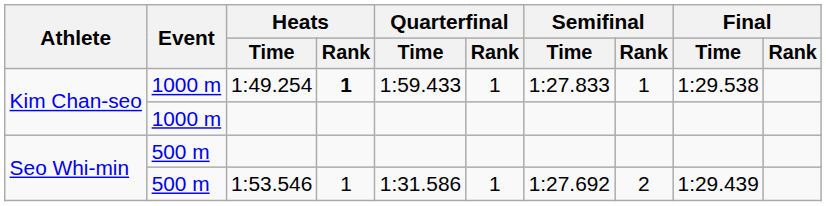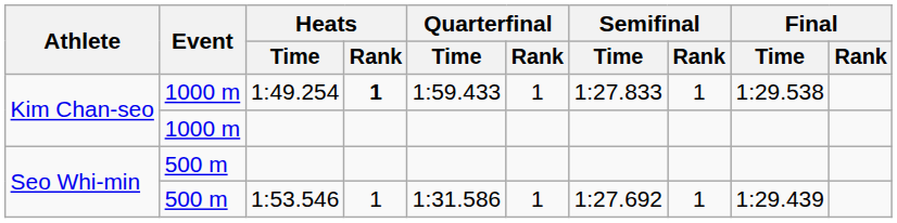 <table class="wikitable" style="font-size:90%">
 <tr>
 <th rowspan=2>Athlete</th>
 <th rowspan=2>Event</th>
 <th colspan=2>Heats</th>
 <th colspan=2>Quarterfinal</th>
 <th colspan=2>Semifinal</th>
 <th colspan=2>Final</th>
 </tr>
 <tr style="font-size:95%">
 <th>Time</th>
 <th>Rank</th>
 <th>Time</th>
 <th>Rank</th>
 <th>Time</th>
 <th>Rank</th>
 <th>Time</th>
 <th>Rank</th>
 </tr>
 <tr align=center>
 <td align=left rowspan=2><a href='#'>Kim Chan-seo</a></td>
 <td align=left><a href='#'>1000 m</a></td>
 <td>1:49.254</td>
 <td><strong>1</strong></td>
 <td>1:59.433</td>
 <td>1</td>
 <td>1:27.833</td>
 <td>1</td>
 <td>1:29.538</td>
 <td></td>
 </tr>
 <tr align=center>
 <td align=left><a href='#'>1000 m</a></td>
 <td></td>
 <td></td>
 <td></td>
 <td></td>
 <td></td>
 <td></td>
 <td></td>
 <td></td>
 </tr>
 <tr align=center>
 <td align=left rowspan=2><a href='#'>Seo Whi-min</a></td>
 <td align=left><a href='#'>500 m</a></td>
 <td></td>
 <td></td>
 <td></td>
 <td></td>
 <td></td>
 <td></td>
 <td></td>
 <td></td>
 </tr>
 <tr align=center>
 <td align=left><a href='#'>500 m</a></td>
 <td>1:53.546</td>
 <td>1</td>
 <td>1:31.586</td>
 <td>1</td>
 <td>1:27.692</td>
-<td>2</td>
+<td>1</td>
 <td>1:29.439</td>
 <td></td>
 </tr>
 </table>
